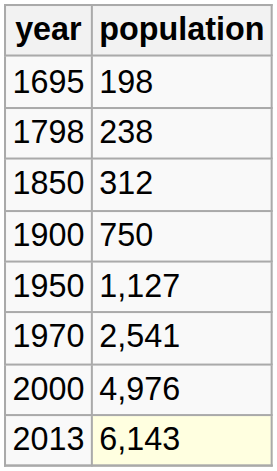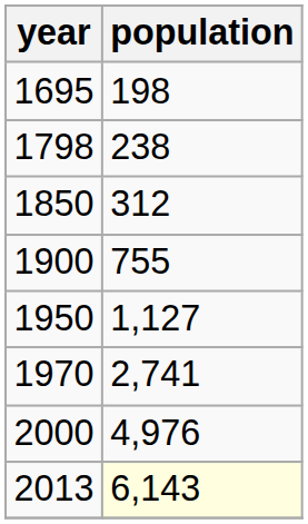 <table class="wikitable">
 <tr>
 <th>year</th>
 <th>population</th>
 </tr>
 <tr>
 <td>1695</td>
 <td>198</td>
 </tr>
 <tr>
 <td>1798</td>
 <td>238</td>
 </tr>
 <tr>
 <td>1850</td>
 <td>312</td>
 </tr>
 <tr>
 <td>1900</td>
-<td>750</td>
+<td>755</td>
 </tr>
 <tr>
 <td>1950</td>
 <td>1,127</td>
 </tr>
 <tr>
 <td>1970</td>
-<td>2,541</td>
+<td>2,741</td>
 </tr>
 <tr>
 <td>2000</td>
 <td>4,976</td>
 </tr>
 <tr>
 <td>2013</td>
 <td style="background: lightyellow;">6,143</td>
 </tr>
 <tr>
 </tr>
 </table>
